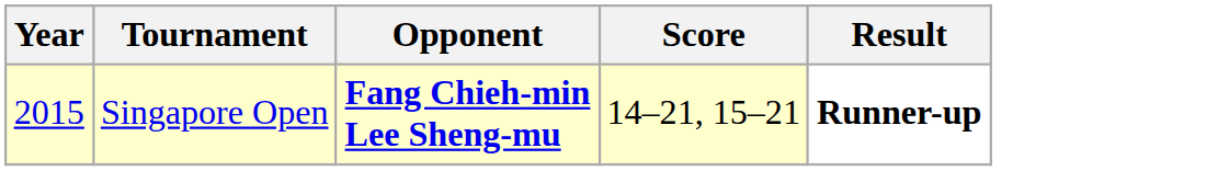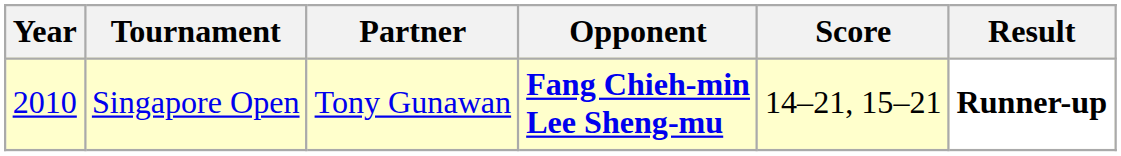 <table class="sortable wikitable" style="font-size: 90%;">
 <tr>
 <th>Year</th>
 <th>Tournament</th>
+<th>Partner</th>
 <th>Opponent</th>
 <th>Score</th>
 <th>Result</th>
 </tr>
 <tr style="background:#FFFFCC">
-<td align="center"><a href='#'>2015</a></td>
+<td align="center"><a href='#'>2010</a></td>
 <td align="left"><a href='#'>Singapore Open</a></td>
+<td align="left"> <a href='#'>Tony Gunawan</a></td>
 <td align="left"><strong> <a href='#'>Fang Chieh-min</a><br> <a href='#'>Lee Sheng-mu</a></strong></td>
 <td align="left">14–21, 15–21</td>
 <td style="text-align:left; background:white"> <strong>Runner-up</strong></td>
 </tr>
 </table>
